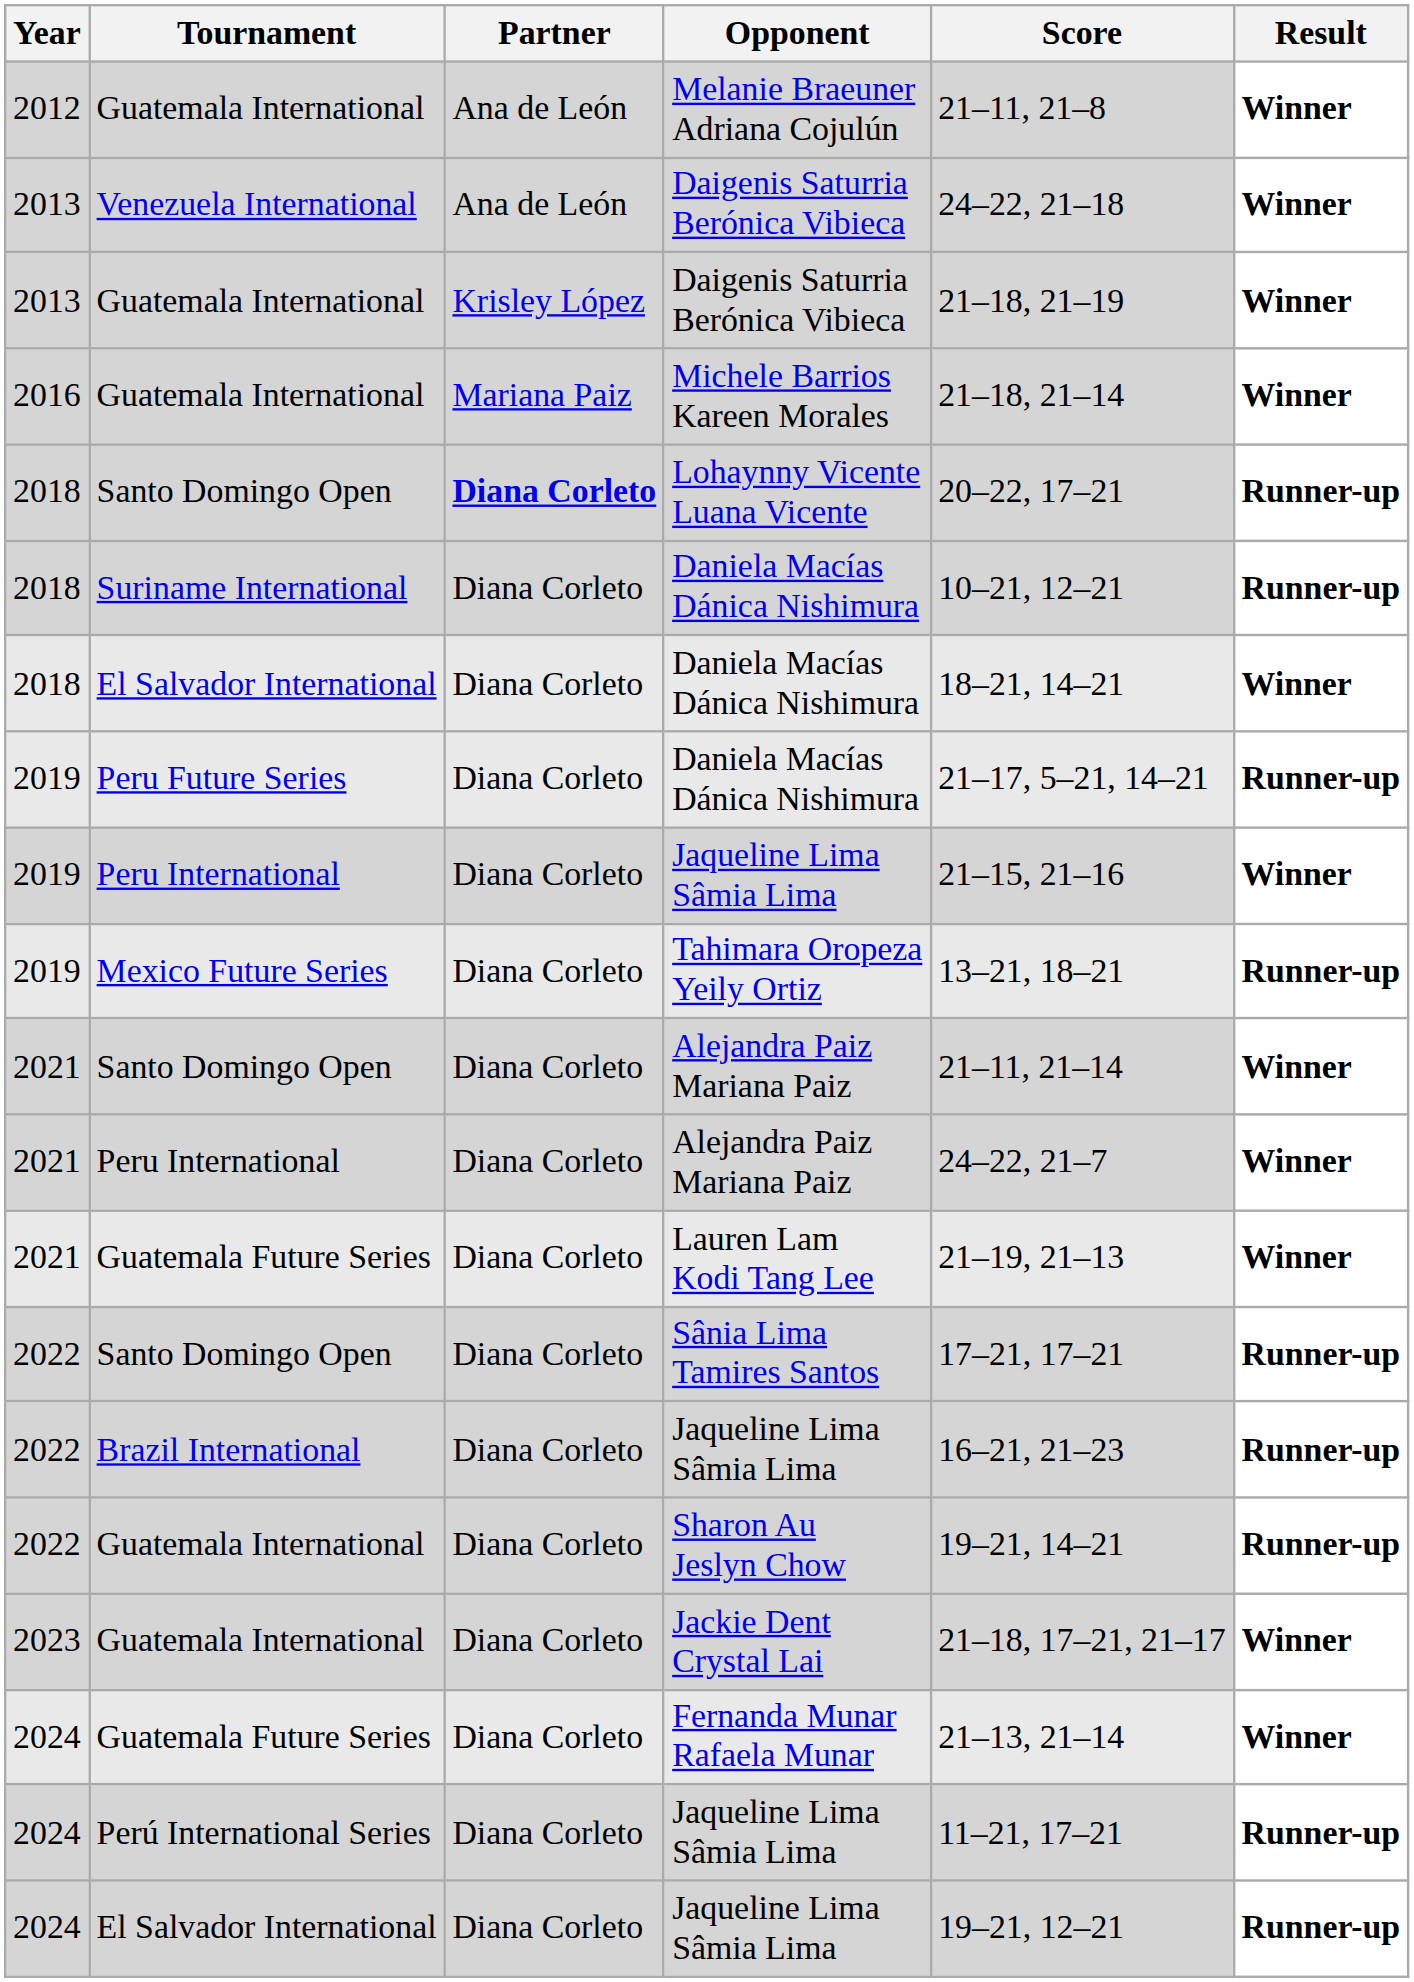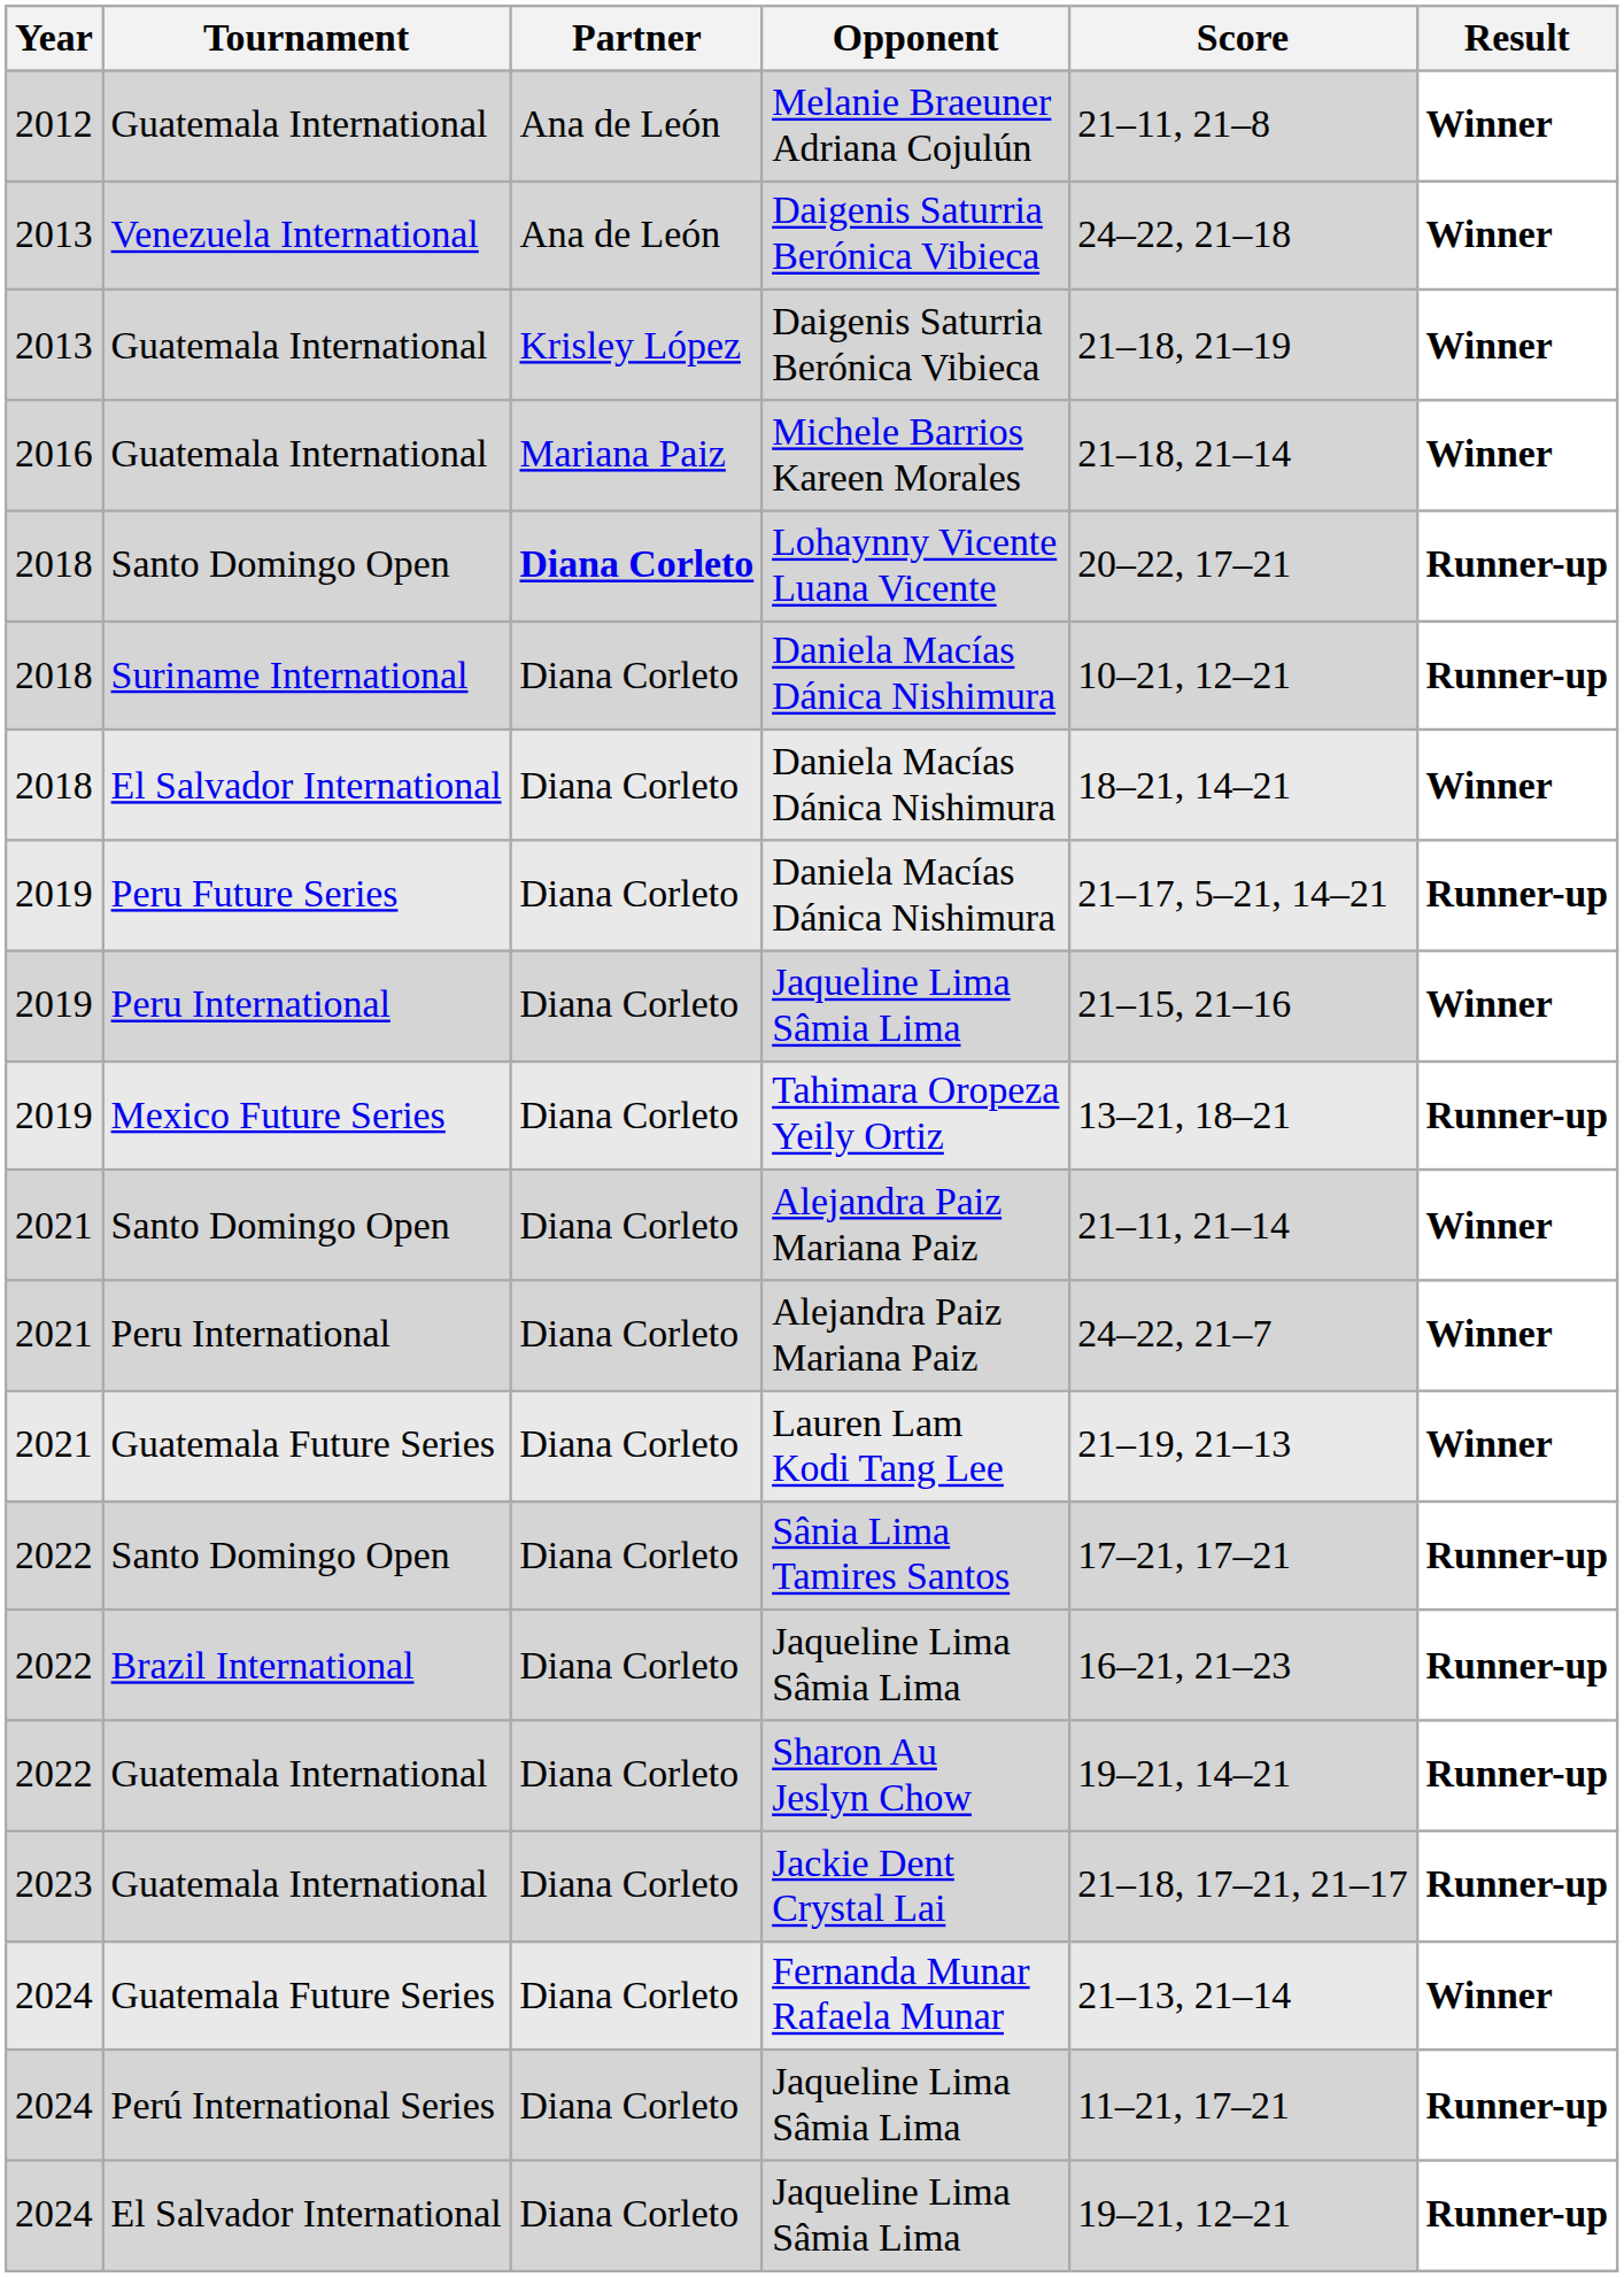 <table class="sortable wikitable" style="font-size: 90%;">
 <tr>
 <th>Year</th>
 <th>Tournament</th>
 <th>Partner</th>
 <th>Opponent</th>
 <th>Score</th>
 <th>Result</th>
 </tr>
 <tr style="background:#D5D5D5">
 <td align="center">2012</td>
 <td align="left">Guatemala International</td>
 <td align="left"> Ana de León</td>
 <td align="left"> <a href='#'>Melanie Braeuner</a><br> Adriana Cojulún</td>
 <td align="left">21–11, 21–8</td>
 <td style="text-align:left; background:white"> <strong>Winner</strong></td>
 </tr>
 <tr style="background:#D5D5D5">
 <td align="center">2013</td>
 <td align="left"><a href='#'>Venezuela International</a></td>
 <td align="left"> Ana de León</td>
 <td align="left"> <a href='#'>Daigenis Saturria</a><br> <a href='#'>Berónica Vibieca</a></td>
 <td align="left">24–22, 21–18</td>
 <td style="text-align:left; background:white"> <strong>Winner</strong></td>
 </tr>
 <tr style="background:#D5D5D5">
 <td align="center">2013</td>
 <td align="left">Guatemala International</td>
 <td align="left"> <a href='#'>Krisley López</a></td>
 <td align="left"> Daigenis Saturria<br> Berónica Vibieca</td>
 <td align="left">21–18, 21–19</td>
 <td style="text-align:left; background:white"> <strong>Winner</strong></td>
 </tr>
 <tr style="background:#D5D5D5">
 <td align="center">2016</td>
 <td align="left">Guatemala International</td>
 <td align="left"> <a href='#'>Mariana Paiz</a></td>
 <td align="left"> <a href='#'>Michele Barrios</a><br> Kareen Morales</td>
 <td align="left">21–18, 21–14</td>
 <td style="text-align:left; background:white"> <strong>Winner</strong></td>
 </tr>
 <tr style="background:#D5D5D5">
 <td align="center">2018</td>
 <td align="left">Santo Domingo Open</td>
 <td align="left"><strong> <a href='#'>Diana Corleto</a></strong></td>
 <td align="left"> <a href='#'>Lohaynny Vicente</a><br> <a href='#'>Luana Vicente</a></td>
 <td align="left">20–22, 17–21</td>
 <td style="text-align:left; background:white"> <strong>Runner-up</strong></td>
 </tr>
 <tr style="background:#D5D5D5">
 <td align="center">2018</td>
 <td align="left"><a href='#'>Suriname International</a></td>
 <td align="left"> Diana Corleto</td>
 <td align="left"> <a href='#'>Daniela Macías</a><br> <a href='#'>Dánica Nishimura</a></td>
 <td align="left">10–21, 12–21</td>
 <td style="text-align:left; background:white"> <strong>Runner-up</strong></td>
 </tr>
 <tr style="background:#E9E9E9">
 <td align="center">2018</td>
 <td align="left"><a href='#'>El Salvador International</a></td>
 <td align="left"> Diana Corleto</td>
 <td align="left"> Daniela Macías<br> Dánica Nishimura</td>
 <td align="left">18–21, 14–21</td>
 <td style="text-align:left; background:white"> <strong>Winner</strong></td>
 </tr>
 <tr style="background:#E9E9E9">
 <td align="center">2019</td>
 <td align="left"><a href='#'>Peru Future Series</a></td>
 <td align="left"> Diana Corleto</td>
 <td align="left"> Daniela Macías<br> Dánica Nishimura</td>
 <td align="left">21–17, 5–21, 14–21</td>
 <td style="text-align:left; background:white"> <strong>Runner-up</strong></td>
 </tr>
 <tr style="background:#D5D5D5">
 <td align="center">2019</td>
 <td align="left"><a href='#'>Peru International</a></td>
 <td align="left"> Diana Corleto</td>
 <td align="left"> <a href='#'>Jaqueline Lima</a><br> <a href='#'>Sâmia Lima</a></td>
 <td align="left">21–15, 21–16</td>
 <td style="text-align:left; background:white"> <strong>Winner</strong></td>
 </tr>
 <tr style="background:#E9E9E9">
 <td align="center">2019</td>
 <td align="left"><a href='#'>Mexico Future Series</a></td>
 <td align="left"> Diana Corleto</td>
 <td align="left"> <a href='#'>Tahimara Oropeza</a><br> <a href='#'>Yeily Ortiz</a></td>
 <td align="left">13–21, 18–21</td>
 <td style="text-align:left; background:white"> <strong>Runner-up</strong></td>
 </tr>
 <tr bgcolor="#D5D5D5">
 <td align="center">2021</td>
 <td align="left">Santo Domingo Open</td>
 <td align="left"> Diana Corleto</td>
 <td align="left"> <a href='#'>Alejandra Paiz</a><br> Mariana Paiz</td>
 <td align="left">21–11, 21–14</td>
 <td style="text-align:left; background:white"> <strong>Winner</strong></td>
 </tr>
 <tr bgcolor="#D5D5D5">
 <td align="center">2021</td>
 <td align="left">Peru International</td>
 <td align="left"> Diana Corleto</td>
 <td align="left"> Alejandra Paiz<br> Mariana Paiz</td>
 <td align="left">24–22, 21–7</td>
 <td style="text-align:left; background:white"> <strong>Winner</strong></td>
 </tr>
 <tr style="background:#E9E9E9">
 <td align="center">2021</td>
 <td align="left">Guatemala Future Series</td>
 <td align="left"> Diana Corleto</td>
 <td align="left"> Lauren Lam<br> <a href='#'>Kodi Tang Lee</a></td>
 <td align="left">21–19, 21–13</td>
 <td style="text-align:left; background:white"> <strong>Winner</strong></td>
 </tr>
 <tr bgcolor="#D5D5D5">
 <td align="center">2022</td>
 <td align="left">Santo Domingo Open</td>
 <td align="left"> Diana Corleto</td>
 <td align="left"> <a href='#'>Sânia Lima</a><br> <a href='#'>Tamires Santos</a></td>
 <td align="left">17–21, 17–21</td>
 <td style="text-align:left; background:white"> <strong>Runner-up</strong></td>
 </tr>
 <tr bgcolor="#D5D5D5">
 <td align="center">2022</td>
 <td align="left"><a href='#'>Brazil International</a></td>
 <td align="left"> Diana Corleto</td>
 <td align="left"> Jaqueline Lima<br> Sâmia Lima</td>
 <td align="left">16–21, 21–23</td>
 <td style="text-align:left; background:white"> <strong>Runner-up</strong></td>
 </tr>
 <tr bgcolor="#D5D5D5">
 <td align="center">2022</td>
 <td align="left">Guatemala International</td>
 <td align="left"> Diana Corleto</td>
 <td align="left"> <a href='#'>Sharon Au</a><br> <a href='#'>Jeslyn Chow</a></td>
 <td align="left">19–21, 14–21</td>
 <td style="text-align:left; background:white"> <strong>Runner-up</strong></td>
 </tr>
 <tr style="background:#D5D5D5">
 <td align="center">2023</td>
 <td align="left">Guatemala International</td>
 <td align="left"> Diana Corleto</td>
 <td align="left"> <a href='#'>Jackie Dent</a><br> <a href='#'>Crystal Lai</a></td>
 <td align="left">21–18, 17–21, 21–17</td>
-<td style="text-align:left; background:white"> <strong>Winner</strong></td>
+<td style="text-align:left; background:white"> <strong>Runner-up</strong></td>
 </tr>
 <tr style="background:#E9E9E9">
 <td align="center">2024</td>
 <td align="left">Guatemala Future Series</td>
 <td align="left"> Diana Corleto</td>
 <td align="left"> <a href='#'>Fernanda Munar</a><br> <a href='#'>Rafaela Munar</a></td>
 <td align="left">21–13, 21–14</td>
 <td style="text-align:left; background:white"> <strong>Winner</strong></td>
 </tr>
 <tr style="background:#D5D5D5">
 <td align="center">2024</td>
 <td align="left">Perú International Series</td>
 <td align="left"> Diana Corleto</td>
 <td align="left"> Jaqueline Lima<br> Sâmia Lima</td>
 <td align="left">11–21, 17–21</td>
 <td style="text-align:left; background:white"> <strong>Runner-up</strong></td>
 </tr>
 <tr style="background:#D5D5D5">
 <td align="center">2024</td>
 <td align="left">El Salvador International</td>
 <td align="left"> Diana Corleto</td>
 <td align="left"> Jaqueline Lima<br> Sâmia Lima</td>
 <td align="left">19–21, 12–21</td>
 <td style="text-align:left; background:white"> <strong>Runner-up</strong></td>
 </tr>
 </table>
